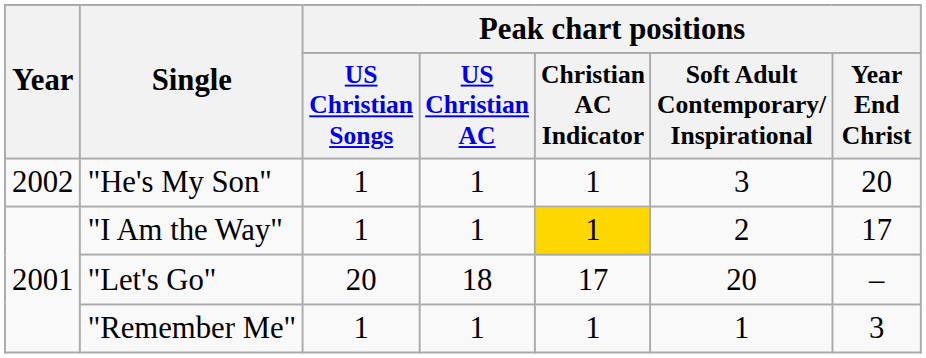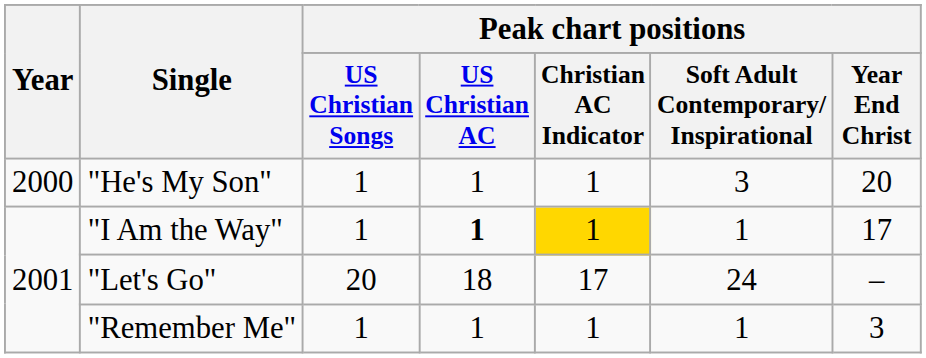 <table class="wikitable" style="text-align:center;">
 <tr>
 <th rowspan=2>Year</th>
 <th rowspan=2>Single</th>
 <th colspan=6>Peak chart positions</th>
 </tr>
 <tr style="font-size:smaller;">
 <th width=40><a href='#'>US Christian Songs</a><br></th>
 <th width=40><a href='#'>US Christian AC</a><br></th>
 <th width=40>Christian AC Indicator</th>
 <th width=40>Soft Adult Contemporary/<br>Inspirational</th>
 <th width=40>Year End<br>Christ</th>
 </tr>
 <tr>
-<td>2002</td>
+<td>2000</td>
 <td align="left">"He's My Son"</td>
 <td>1</td>
 <td>1</td>
 <td>1</td>
 <td>3</td>
 <td>20</td>
 </tr>
 <tr>
 <td rowspan=3>2001</td>
 <td align="left">"I Am the Way"</td>
 <td>1</td>
+<td><strong>1</strong></td>
+<td style="background: gold;">1</td>
 <td>1</td>
-<td style="background: gold;">1</td>
-<td>2</td>
 <td>17</td>
 </tr>
 <tr>
 <td align="left">"Let's Go"</td>
 <td>20</td>
 <td>18</td>
 <td>17</td>
-<td>20</td>
+<td>24</td>
 <td>–</td>
 </tr>
 <tr>
 <td align="left">"Remember Me"</td>
 <td>1</td>
 <td>1</td>
 <td>1</td>
 <td>1</td>
 <td>3</td>
 </tr>
 </table>
